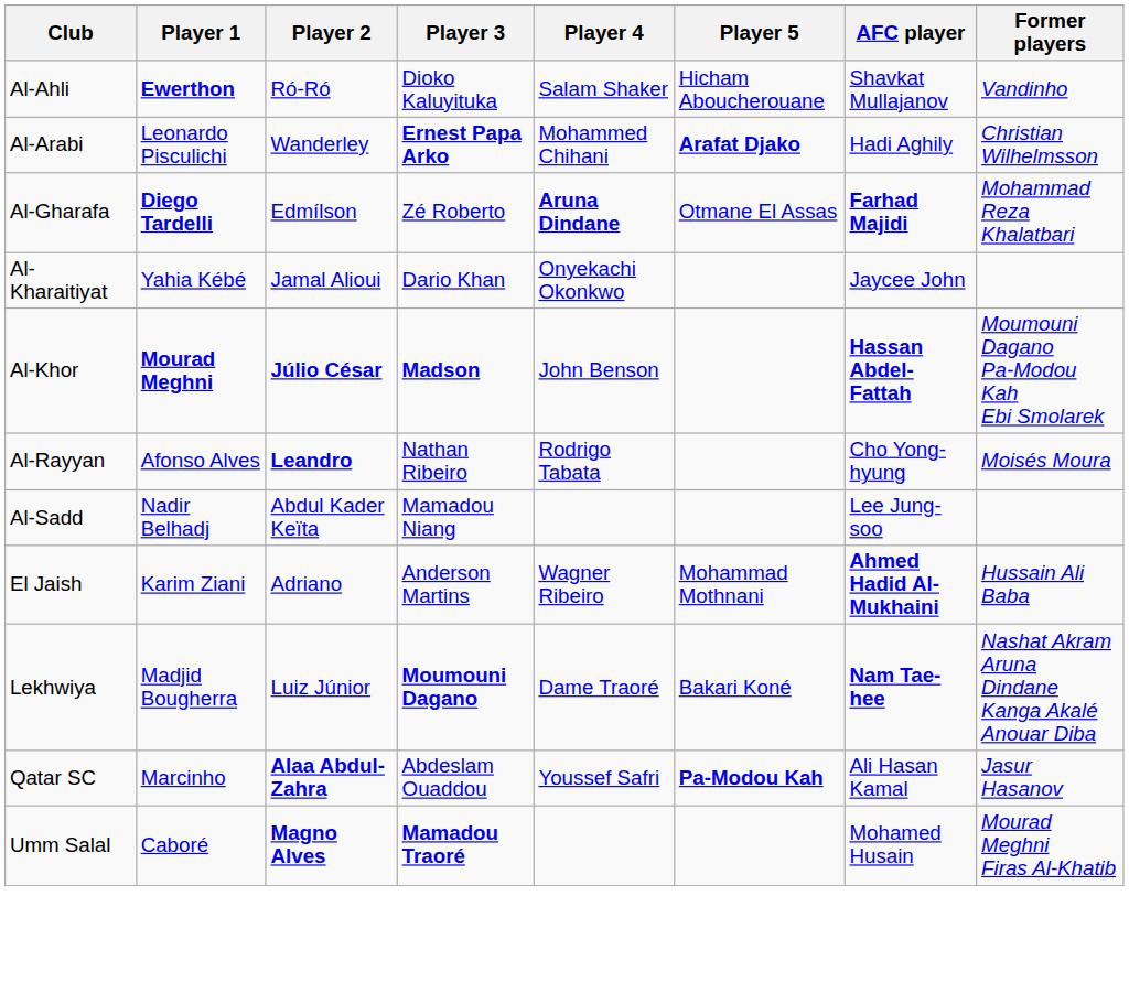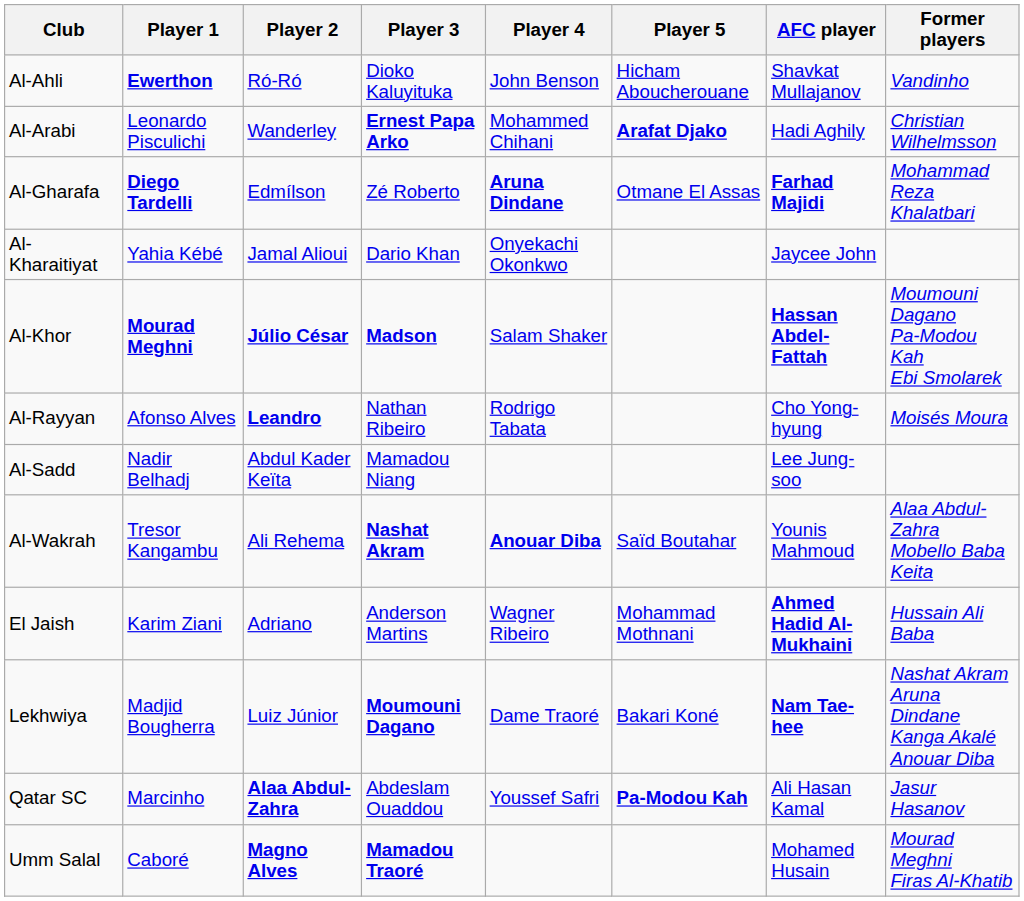 <table class="wikitable">
 <tr>
 <th width ="180">Club</th>
 <th width ="180">Player 1</th>
 <th width ="180">Player 2</th>
 <th width ="180">Player 3</th>
 <th width ="180">Player 4</th>
 <th width ="180">Player 5</th>
 <th width ="180"><a href='#'>AFC</a> player</th>
 <th width ="180">Former players</th>
 </tr>
 <tr>
 <td>Al-Ahli</td>
 <td> <strong><a href='#'>Ewerthon</a></strong></td>
 <td> <a href='#'>Ró-Ró</a></td>
 <td> <a href='#'>Dioko Kaluyituka</a></td>
-<td> <a href='#'>Salam Shaker</a></td>
+<td> <a href='#'>John Benson</a></td>
 <td> <a href='#'>Hicham Aboucherouane</a></td>
 <td> <a href='#'>Shavkat Mullajanov</a></td>
 <td> <em><a href='#'>Vandinho</a></em></td>
 </tr>
 <tr>
 <td>Al-Arabi</td>
 <td> <a href='#'>Leonardo Pisculichi</a></td>
 <td> <a href='#'>Wanderley</a></td>
 <td> <strong><a href='#'>Ernest Papa Arko</a></strong></td>
 <td> <a href='#'>Mohammed Chihani</a></td>
 <td> <strong><a href='#'>Arafat Djako</a></strong></td>
 <td> <a href='#'>Hadi Aghily</a></td>
 <td> <em><a href='#'>Christian Wilhelmsson</a></em></td>
 </tr>
 <tr>
 <td>Al-Gharafa</td>
 <td> <strong><a href='#'>Diego Tardelli</a></strong></td>
 <td> <a href='#'>Edmílson</a></td>
 <td> <a href='#'>Zé Roberto</a></td>
 <td> <strong><a href='#'>Aruna Dindane</a></strong></td>
 <td> <a href='#'>Otmane El Assas</a></td>
 <td> <strong><a href='#'>Farhad Majidi</a></strong></td>
 <td> <em><a href='#'>Mohammad Reza Khalatbari</a></em></td>
 </tr>
 <tr>
 <td>Al-Kharaitiyat</td>
 <td> <a href='#'>Yahia Kébé</a></td>
 <td> <a href='#'>Jamal Alioui</a></td>
 <td> <a href='#'>Dario Khan</a></td>
 <td> <a href='#'>Onyekachi Okonkwo</a></td>
 <td></td>
 <td> <a href='#'>Jaycee John</a></td>
 <td></td>
 </tr>
 <tr>
 <td>Al-Khor</td>
 <td> <strong><a href='#'>Mourad Meghni</a></strong></td>
 <td> <strong><a href='#'>Júlio César</a></strong></td>
 <td> <strong><a href='#'>Madson</a></strong></td>
-<td> <a href='#'>John Benson</a></td>
+<td> <a href='#'>Salam Shaker</a></td>
 <td></td>
 <td> <strong><a href='#'>Hassan Abdel-Fattah</a></strong></td>
 <td> <em><a href='#'>Moumouni Dagano</a></em> <br>  <em><a href='#'>Pa-Modou Kah</a></em> <br>  <em><a href='#'>Ebi Smolarek</a></em></td>
 </tr>
 <tr>
 <td>Al-Rayyan</td>
 <td> <a href='#'>Afonso Alves</a></td>
 <td> <strong><a href='#'>Leandro</a></strong></td>
 <td> <a href='#'>Nathan Ribeiro</a></td>
 <td> <a href='#'>Rodrigo Tabata</a></td>
 <td></td>
 <td> <a href='#'>Cho Yong-hyung</a></td>
 <td> <em><a href='#'>Moisés Moura</a></em></td>
 </tr>
 <tr>
 <td>Al-Sadd</td>
 <td> <a href='#'>Nadir Belhadj</a></td>
 <td> <a href='#'>Abdul Kader Keïta</a></td>
 <td> <a href='#'>Mamadou Niang</a></td>
 <td></td>
 <td></td>
 <td> <a href='#'>Lee Jung-soo</a></td>
 <td></td>
+</tr>
+<tr>
+<td>Al-Wakrah</td>
+<td> <a href='#'>Tresor Kangambu</a></td>
+<td> <a href='#'>Ali Rehema</a></td>
+<td> <strong><a href='#'>Nashat Akram</a></strong></td>
+<td> <strong><a href='#'>Anouar Diba</a></strong></td>
+<td> <a href='#'>Saïd Boutahar</a></td>
+<td> <a href='#'>Younis Mahmoud</a></td>
+<td> <em><a href='#'>Alaa Abdul-Zahra</a></em> <br>  <em><a href='#'>Mobello Baba Keita</a></em></td>
 </tr>
 <tr>
 <td>El Jaish</td>
 <td> <a href='#'>Karim Ziani</a></td>
 <td> <a href='#'>Adriano</a></td>
 <td> <a href='#'>Anderson Martins</a></td>
 <td> <a href='#'>Wagner Ribeiro</a></td>
 <td> <a href='#'>Mohammad Mothnani</a></td>
 <td> <strong><a href='#'>Ahmed Hadid Al-Mukhaini</a></strong></td>
 <td> <em><a href='#'>Hussain Ali Baba</a></em></td>
 </tr>
 <tr>
 <td>Lekhwiya</td>
 <td> <a href='#'>Madjid Bougherra</a></td>
 <td> <a href='#'>Luiz Júnior</a></td>
 <td> <strong><a href='#'>Moumouni Dagano</a></strong></td>
 <td> <a href='#'>Dame Traoré</a></td>
 <td> <a href='#'>Bakari Koné</a></td>
 <td> <strong><a href='#'>Nam Tae-hee</a></strong></td>
 <td> <em><a href='#'>Nashat Akram</a></em> <br>  <em><a href='#'>Aruna Dindane</a></em> <br>  <em><a href='#'>Kanga Akalé</a></em> <br>  <em><a href='#'>Anouar Diba</a></em></td>
 </tr>
 <tr>
 <td>Qatar SC</td>
 <td> <a href='#'>Marcinho</a></td>
 <td> <strong><a href='#'>Alaa Abdul-Zahra</a></strong></td>
 <td> <a href='#'>Abdeslam Ouaddou</a></td>
 <td> <a href='#'>Youssef Safri</a></td>
 <td> <strong><a href='#'>Pa-Modou Kah</a></strong></td>
 <td> <a href='#'>Ali Hasan Kamal</a></td>
 <td> <em><a href='#'>Jasur Hasanov</a></em></td>
 </tr>
 <tr>
 <td>Umm Salal</td>
 <td> <a href='#'>Caboré</a></td>
 <td> <strong><a href='#'>Magno Alves</a></strong></td>
 <td> <strong><a href='#'>Mamadou Traoré</a></strong></td>
 <td></td>
 <td></td>
 <td> <a href='#'>Mohamed Husain</a></td>
 <td> <em><a href='#'>Mourad Meghni</a></em> <br>  <em><a href='#'>Firas Al-Khatib</a></em></td>
 </tr>
 </table>
